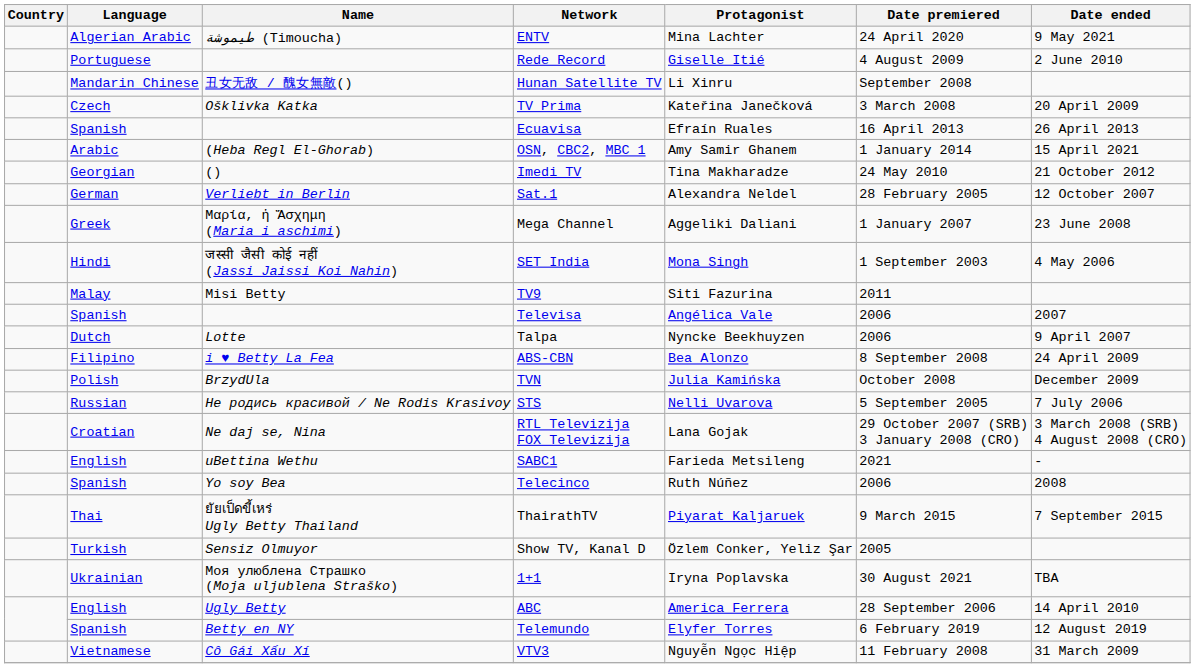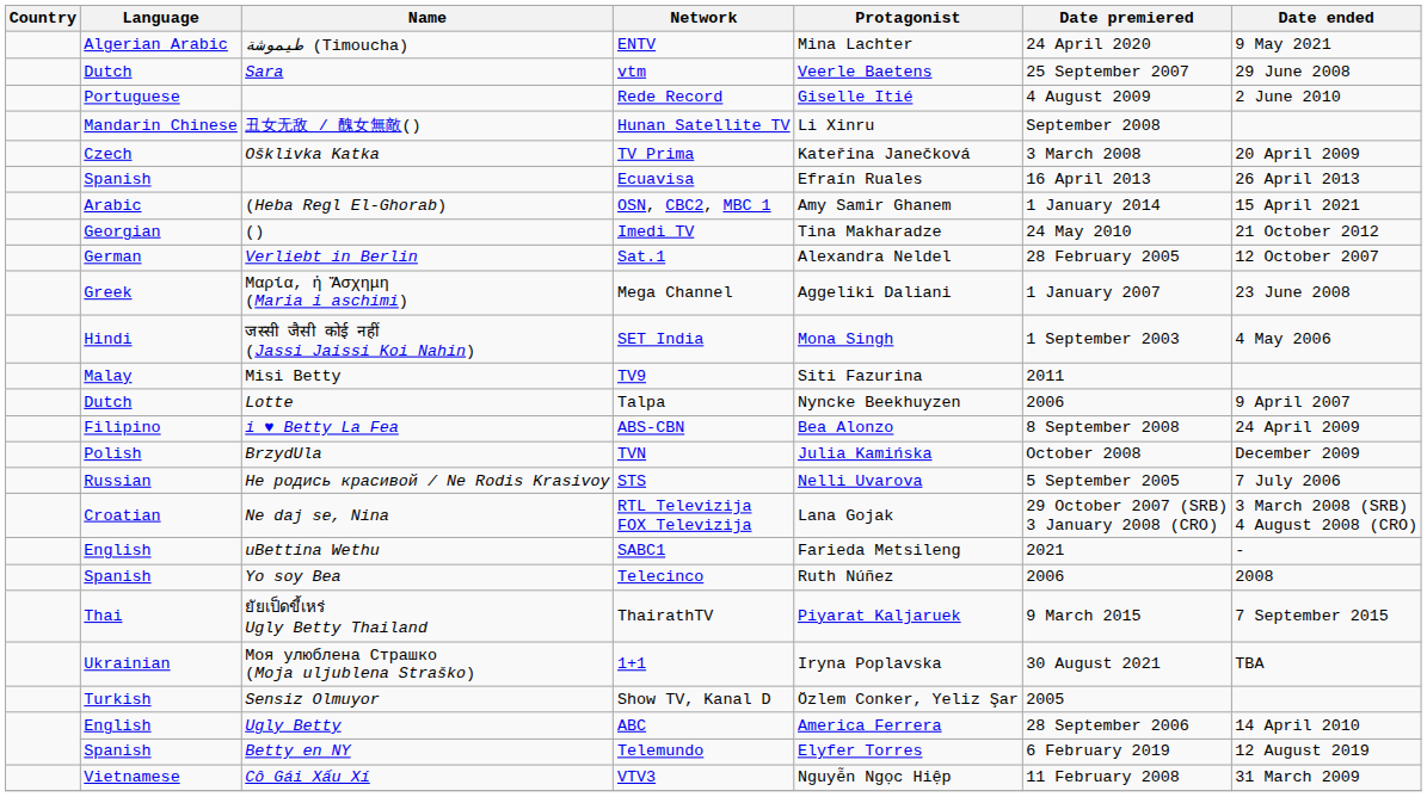 <table class="wikitable">
 <tr>
 <th>Country</th>
 <th>Language</th>
 <th>Name</th>
 <th>Network</th>
 <th>Protagonist</th>
 <th>Date premiered</th>
 <th>Date ended</th>
 </tr>
 <tr>
 <td></td>
 <td><a href='#'>Algerian Arabic</a></td>
 <td><em>طيموشة</em> (Timoucha)</td>
 <td><a href='#'>ENTV</a></td>
 <td>Mina Lachter</td>
 <td>24 April 2020</td>
 <td>9 May 2021</td>
+</tr>
+<tr>
+<td></td>
+<td><a href='#'>Dutch</a></td>
+<td><em><a href='#'>Sara</a></em></td>
+<td><a href='#'>vtm</a></td>
+<td><a href='#'>Veerle Baetens</a></td>
+<td>25 September 2007</td>
+<td>29 June 2008</td>
 </tr>
 <tr>
 <td></td>
 <td><a href='#'>Portuguese</a></td>
 <td><em></em></td>
 <td><a href='#'>Rede Record</a></td>
 <td><a href='#'>Giselle Itié</a></td>
 <td>4 August 2009</td>
 <td>2 June 2010</td>
 </tr>
 <tr>
 <td></td>
 <td><a href='#'>Mandarin Chinese</a></td>
 <td><a href='#'>丑女无敌 / 醜女無敵</a>(<em></em>)</td>
 <td><a href='#'>Hunan Satellite TV</a></td>
 <td>Li Xinru</td>
 <td>September 2008</td>
 <td></td>
 </tr>
 <tr>
 <td></td>
 <td><a href='#'>Czech</a></td>
 <td><em>Ošklivka Katka</em></td>
 <td><a href='#'>TV Prima</a></td>
 <td>Kateřina Janečková</td>
 <td>3 March 2008</td>
 <td>20 April 2009</td>
 </tr>
 <tr>
 <td></td>
 <td><a href='#'>Spanish</a></td>
 <td><em></em></td>
 <td><a href='#'>Ecuavisa</a></td>
 <td>Efraín Ruales</td>
 <td>16 April 2013</td>
 <td>26 April 2013</td>
 </tr>
 <tr>
 <td></td>
 <td><a href='#'>Arabic</a></td>
 <td> (<em>Heba Regl El-Ghorab</em>)</td>
 <td><a href='#'>OSN</a>, <a href='#'>CBC2</a>, <a href='#'>MBC 1</a></td>
 <td>Amy Samir Ghanem</td>
 <td>1 January 2014</td>
 <td>15 April 2021</td>
 </tr>
 <tr>
 <td></td>
 <td><a href='#'>Georgian</a></td>
 <td> (<em></em>)</td>
 <td><a href='#'>Imedi TV</a></td>
 <td>Tina Makharadze</td>
 <td>24 May 2010</td>
 <td>21 October 2012</td>
 </tr>
 <tr>
 <td></td>
 <td><a href='#'>German</a></td>
 <td><em><a href='#'>Verliebt in Berlin</a></em></td>
 <td><a href='#'>Sat.1</a></td>
 <td>Alexandra Neldel</td>
 <td>28 February 2005</td>
 <td>12 October 2007</td>
 </tr>
 <tr>
 <td></td>
 <td><a href='#'>Greek</a></td>
 <td>Μαρία, ἡ Ἄσχημη<br>(<em><a href='#'>Maria i aschimi</a></em>)</td>
 <td>Mega Channel</td>
 <td>Aggeliki Daliani</td>
 <td>1 January 2007</td>
 <td>23 June 2008</td>
 </tr>
 <tr>
 <td></td>
 <td><a href='#'>Hindi</a></td>
 <td>जस्सी जैसी कोई नहीं<br>(<em><a href='#'>Jassi Jaissi Koi Nahin</a></em>)</td>
 <td><a href='#'>SET India</a></td>
 <td><a href='#'>Mona Singh</a></td>
 <td>1 September 2003</td>
 <td>4 May 2006</td>
 </tr>
 <tr>
 <td></td>
 <td><a href='#'>Malay</a></td>
 <td>Misi Betty</td>
 <td><a href='#'>TV9</a></td>
 <td>Siti Fazurina</td>
 <td>2011</td>
 <td></td>
 </tr>
 <tr>
 <td></td>
-<td><a href='#'>Spanish</a></td>
-<td><em></em></td>
-<td><a href='#'>Televisa</a></td>
-<td><a href='#'>Angélica Vale</a></td>
-<td>2006</td>
-<td>2007</td>
-</tr>
-<tr>
-<td></td>
 <td><a href='#'>Dutch</a></td>
 <td><em>Lotte</em></td>
 <td>Talpa</td>
 <td>Nyncke Beekhuyzen</td>
 <td>2006</td>
 <td>9 April 2007</td>
 </tr>
 <tr>
 <td></td>
 <td><a href='#'>Filipino</a></td>
 <td><em><a href='#'>i ♥ Betty La Fea</a></em></td>
 <td><a href='#'>ABS-CBN</a></td>
 <td><a href='#'>Bea Alonzo</a></td>
 <td>8 September 2008</td>
 <td>24 April 2009</td>
 </tr>
 <tr>
 <td></td>
 <td><a href='#'>Polish</a></td>
 <td><em>BrzydUla</em></td>
 <td><a href='#'>TVN</a></td>
 <td><a href='#'>Julia Kamińska</a></td>
 <td>October 2008</td>
 <td>December 2009</td>
 </tr>
 <tr>
 <td></td>
 <td><a href='#'>Russian</a></td>
 <td><em>Не родись красивой / Ne Rodis Krasivoy</em></td>
 <td><a href='#'>STS</a></td>
 <td><a href='#'>Nelli Uvarova</a></td>
 <td>5 September 2005</td>
 <td>7 July 2006</td>
 </tr>
 <tr>
 <td></td>
 <td><a href='#'>Croatian</a></td>
 <td><em>Ne daj se, Nina</em></td>
 <td><a href='#'>RTL Televizija</a><br><a href='#'>FOX Televizija</a></td>
 <td>Lana Gojak</td>
 <td>29 October 2007 (SRB)<br>3 January 2008 (CRO)</td>
 <td>3 March 2008 (SRB)<br>4 August 2008 (CRO)</td>
 </tr>
 <tr>
 <td></td>
 <td><a href='#'>English</a></td>
 <td><em>uBettina Wethu</em></td>
 <td><a href='#'>SABC1</a></td>
 <td>Farieda Metsileng</td>
 <td>2021</td>
 <td>-</td>
 </tr>
 <tr>
 <td></td>
 <td><a href='#'>Spanish</a></td>
 <td><em>Yo soy Bea</em></td>
 <td><a href='#'>Telecinco</a></td>
 <td>Ruth Núñez</td>
 <td>2006</td>
 <td>2008</td>
 </tr>
 <tr>
 <td></td>
 <td><a href='#'>Thai</a></td>
 <td>ยัยเป็ดขี้เหร่<br><em>Ugly Betty Thailand</em></td>
 <td>ThairathTV</td>
 <td><a href='#'>Piyarat Kaljaruek</a></td>
 <td>9 March 2015</td>
 <td>7 September 2015</td>
 </tr>
 <tr>
 <td></td>
+<td><a href='#'>Ukrainian</a></td>
+<td>Моя улюблена Страшко<br>(<em>Moja uljublena Straško</em>)</td>
+<td><a href='#'>1+1</a></td>
+<td>Iryna Poplavska</td>
+<td>30 August 2021</td>
+<td>TBA</td>
+</tr>
+<tr>
+<td></td>
 <td><a href='#'>Turkish</a></td>
 <td><em>Sensiz Olmuyor</em></td>
 <td>Show TV, Kanal D</td>
 <td>Özlem Conker, Yeliz Şar</td>
 <td>2005</td>
 <td></td>
-</tr>
-<tr>
-<td></td>
-<td><a href='#'>Ukrainian</a></td>
-<td>Моя улюблена Страшко<br>(<em>Moja uljublena Straško</em>)</td>
-<td><a href='#'>1+1</a></td>
-<td>Iryna Poplavska</td>
-<td>30 August 2021</td>
-<td>TBA</td>
 </tr>
 <tr>
 <td rowspan="2"></td>
 <td><a href='#'>English</a></td>
 <td><em><a href='#'>Ugly Betty</a></em></td>
 <td><a href='#'>ABC</a></td>
 <td><a href='#'>America Ferrera</a></td>
 <td>28 September 2006</td>
 <td>14 April 2010</td>
 </tr>
 <tr>
 <td><a href='#'>Spanish</a></td>
 <td><em><a href='#'>Betty en NY</a></em></td>
 <td><a href='#'>Telemundo</a></td>
 <td><a href='#'>Elyfer Torres</a></td>
 <td>6 February 2019</td>
 <td>12 August 2019</td>
 </tr>
 <tr>
 <td></td>
 <td><a href='#'>Vietnamese</a></td>
 <td><em><a href='#'>Cô Gái Xấu Xí</a></em></td>
 <td><a href='#'>VTV3</a></td>
 <td>Nguyễn Ngọc Hiệp</td>
 <td>11 February 2008</td>
 <td>31 March 2009</td>
 </tr>
 <tr>
 </tr>
 </table>
